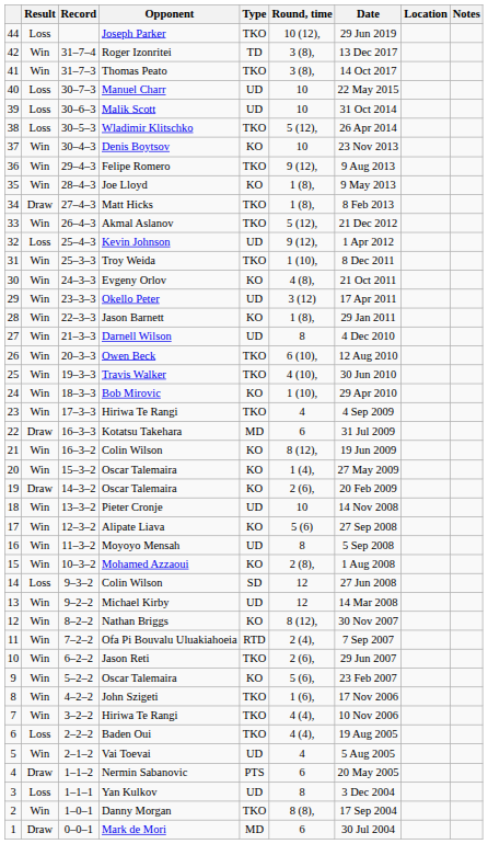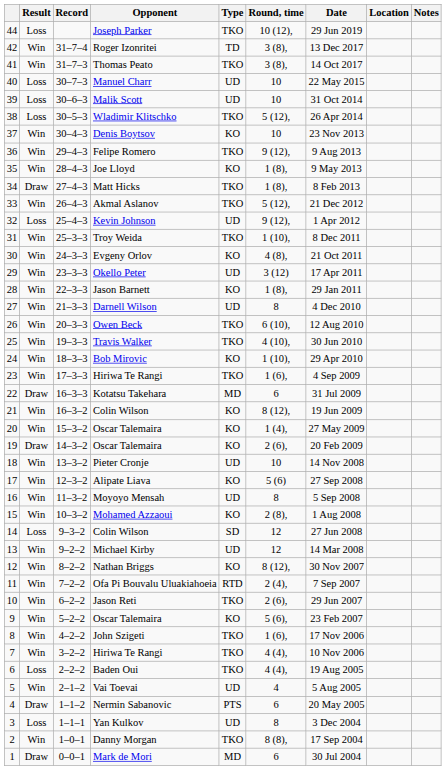 <table class="wikitable" style="text-align:center; font-size:95%">
 <tr>
 <th></th>
 <th>Result</th>
 <th>Record</th>
 <th>Opponent</th>
 <th>Type</th>
 <th>Round, time</th>
 <th>Date</th>
 <th>Location</th>
 <th>Notes</th>
 </tr>
 <tr>
 <td>44</td>
 <td>Loss</td>
 <td></td>
 <td style="text-align:left;"><a href='#'>Joseph Parker</a></td>
 <td>TKO</td>
 <td>10 (12), </td>
 <td>29 Jun 2019</td>
 <td style="text-align:left;"></td>
 <td></td>
 </tr>
 <tr>
 <td>42</td>
 <td>Win</td>
 <td>31–7–4</td>
 <td style="text-align:left;">Roger Izonritei</td>
 <td>TD</td>
 <td>3 (8), </td>
 <td>13 Dec 2017</td>
 <td style="text-align:left;"></td>
 <td></td>
 </tr>
 <tr>
 <td>41</td>
 <td>Win</td>
 <td>31–7–3</td>
 <td style="text-align:left;">Thomas Peato</td>
 <td>TKO</td>
 <td>3 (8), </td>
 <td>14 Oct 2017</td>
 <td style="text-align:left;"></td>
 <td></td>
 </tr>
 <tr>
 <td>40</td>
 <td>Loss</td>
 <td>30–7–3</td>
 <td style="text-align:left;"><a href='#'>Manuel Charr</a></td>
 <td>UD</td>
 <td>10</td>
 <td>22 May 2015</td>
 <td style="text-align:left;"></td>
 <td></td>
 </tr>
 <tr>
 <td>39</td>
 <td>Loss</td>
 <td>30–6–3</td>
 <td style="text-align:left;"><a href='#'>Malik Scott</a></td>
 <td>UD</td>
 <td>10</td>
 <td>31 Oct 2014</td>
 <td style="text-align:left;"></td>
 <td></td>
 </tr>
 <tr>
 <td>38</td>
 <td>Loss</td>
 <td>30–5–3</td>
 <td style="text-align:left;"><a href='#'>Wladimir Klitschko</a></td>
 <td>TKO</td>
 <td>5 (12), </td>
 <td>26 Apr 2014</td>
 <td style="text-align:left;"></td>
 <td style="text-align:left;"></td>
 </tr>
 <tr>
 <td>37</td>
 <td>Win</td>
 <td>30–4–3</td>
 <td style="text-align:left;"><a href='#'>Denis Boytsov</a></td>
 <td>KO</td>
 <td>10</td>
 <td>23 Nov 2013</td>
 <td style="text-align:left;"></td>
 <td style="text-align:left;"></td>
 </tr>
 <tr>
 <td>36</td>
 <td>Win</td>
 <td>29–4–3</td>
 <td style="text-align:left;">Felipe Romero</td>
 <td>TKO</td>
 <td>9 (12), </td>
 <td>9 Aug 2013</td>
 <td style="text-align:left;"></td>
 <td style="text-align:left;"></td>
 </tr>
 <tr>
 <td>35</td>
 <td>Win</td>
 <td>28–4–3</td>
 <td style="text-align:left;">Joe Lloyd</td>
 <td>KO</td>
 <td>1 (8), </td>
 <td>9 May 2013</td>
 <td style="text-align:left;"></td>
 <td></td>
 </tr>
 <tr>
 <td>34</td>
 <td>Draw</td>
 <td>27–4–3</td>
 <td style="text-align:left;">Matt Hicks</td>
 <td>TKO</td>
 <td>1 (8), </td>
 <td>8 Feb 2013</td>
 <td style="text-align:left;"></td>
 <td></td>
 </tr>
 <tr>
 <td>33</td>
 <td>Win</td>
 <td>26–4–3</td>
 <td style="text-align:left;">Akmal Aslanov</td>
 <td>TKO</td>
 <td>5 (12), </td>
 <td>21 Dec 2012</td>
 <td style="text-align:left;"></td>
 <td style="text-align:left;"></td>
 </tr>
 <tr>
 <td>32</td>
 <td>Loss</td>
 <td>25–4–3</td>
 <td style="text-align:left;"><a href='#'>Kevin Johnson</a></td>
 <td>UD</td>
 <td>9 (12), </td>
 <td>1 Apr 2012</td>
 <td style="text-align:left;"></td>
 <td style="text-align:left;"></td>
 </tr>
 <tr>
 <td>31</td>
 <td>Win</td>
 <td>25–3–3</td>
 <td style="text-align:left;">Troy Weida</td>
 <td>TKO</td>
 <td>1 (10), </td>
 <td>8 Dec 2011</td>
 <td style="text-align:left;"></td>
 <td></td>
 </tr>
 <tr>
 <td>30</td>
 <td>Win</td>
 <td>24–3–3</td>
 <td style="text-align:left;">Evgeny Orlov</td>
 <td>KO</td>
 <td>4 (8), </td>
 <td>21 Oct 2011</td>
 <td style="text-align:left;"></td>
 <td></td>
 </tr>
 <tr>
 <td>29</td>
 <td>Win</td>
 <td>23–3–3</td>
 <td style="text-align:left;"><a href='#'>Okello Peter</a></td>
 <td>UD</td>
 <td>3 (12)</td>
 <td>17 Apr 2011</td>
 <td style="text-align:left;"></td>
 <td style="text-align:left;"></td>
 </tr>
 <tr>
 <td>28</td>
 <td>Win</td>
 <td>22–3–3</td>
 <td style="text-align:left;">Jason Barnett</td>
 <td>KO</td>
 <td>1 (8), </td>
 <td>29 Jan 2011</td>
 <td style="text-align:left;"></td>
 <td></td>
 </tr>
 <tr>
 <td>27</td>
 <td>Win</td>
 <td>21–3–3</td>
 <td style="text-align:left;"><a href='#'>Darnell Wilson</a></td>
 <td>UD</td>
 <td>8</td>
 <td>4 Dec 2010</td>
 <td style="text-align:left;"></td>
 <td></td>
 </tr>
 <tr>
 <td>26</td>
 <td>Win</td>
 <td>20–3–3</td>
 <td style="text-align:left;"><a href='#'>Owen Beck</a></td>
 <td>TKO</td>
 <td>6 (10), </td>
 <td>12 Aug 2010</td>
 <td style="text-align:left;"></td>
 <td></td>
 </tr>
 <tr>
 <td>25</td>
 <td>Win</td>
 <td>19–3–3</td>
 <td style="text-align:left;"><a href='#'>Travis Walker</a></td>
 <td>TKO</td>
 <td>4 (10), </td>
 <td>30 Jun 2010</td>
 <td style="text-align:left;"></td>
 <td></td>
 </tr>
 <tr>
 <td>24</td>
 <td>Win</td>
 <td>18–3–3</td>
 <td style="text-align:left;"><a href='#'>Bob Mirovic</a></td>
 <td>KO</td>
 <td>1 (10), </td>
 <td>29 Apr 2010</td>
 <td style="text-align:left;"></td>
 <td></td>
 </tr>
 <tr>
 <td>23</td>
 <td>Win</td>
 <td>17–3–3</td>
 <td style="text-align:left;">Hiriwa Te Rangi</td>
 <td>TKO</td>
-<td>4</td>
+<td>1 (6), </td>
 <td>4 Sep 2009</td>
 <td style="text-align:left;"></td>
 <td></td>
 </tr>
 <tr>
 <td>22</td>
 <td>Draw</td>
 <td>16–3–3</td>
 <td style="text-align:left;">Kotatsu Takehara</td>
 <td>MD</td>
 <td>6</td>
 <td>31 Jul 2009</td>
 <td style="text-align:left;"></td>
 <td></td>
 </tr>
 <tr>
 <td>21</td>
 <td>Win</td>
 <td>16–3–2</td>
 <td style="text-align:left;">Colin Wilson</td>
 <td>KO</td>
 <td>8 (12), </td>
 <td>19 Jun 2009</td>
 <td style="text-align:left;"></td>
 <td style="text-align:left;"></td>
 </tr>
 <tr>
 <td>20</td>
 <td>Win</td>
 <td>15–3–2</td>
 <td style="text-align:left;">Oscar Talemaira</td>
 <td>KO</td>
 <td>1 (4), </td>
 <td>27 May 2009</td>
 <td style="text-align:left;"></td>
 <td></td>
 </tr>
 <tr>
 <td>19</td>
 <td>Draw</td>
 <td>14–3–2</td>
 <td style="text-align:left;">Oscar Talemaira</td>
 <td>KO</td>
 <td>2 (6), </td>
 <td>20 Feb 2009</td>
 <td style="text-align:left;"></td>
 <td></td>
 </tr>
 <tr>
 <td>18</td>
 <td>Win</td>
 <td>13–3–2</td>
 <td style="text-align:left;">Pieter Cronje</td>
 <td>UD</td>
 <td>10</td>
 <td>14 Nov 2008</td>
 <td style="text-align:left;"></td>
 <td style="text-align:left;"></td>
 </tr>
 <tr>
 <td>17</td>
 <td>Win</td>
 <td>12–3–2</td>
 <td style="text-align:left;">Alipate Liava</td>
 <td>KO</td>
 <td>5 (6)</td>
 <td>27 Sep 2008</td>
 <td style="text-align:left;"></td>
 <td></td>
 </tr>
 <tr>
 <td>16</td>
 <td>Win</td>
 <td>11–3–2</td>
 <td style="text-align:left;">Moyoyo Mensah</td>
 <td>UD</td>
 <td>8</td>
 <td>5 Sep 2008</td>
 <td style="text-align:left;"></td>
 <td></td>
 </tr>
 <tr>
 <td>15</td>
 <td>Win</td>
 <td>10–3–2</td>
 <td style="text-align:left;"><a href='#'>Mohamed Azzaoui</a></td>
 <td>KO</td>
 <td>2 (8), </td>
 <td>1 Aug 2008</td>
 <td style="text-align:left;"></td>
 <td></td>
 </tr>
 <tr>
 <td>14</td>
 <td>Loss</td>
 <td>9–3–2</td>
 <td style="text-align:left;">Colin Wilson</td>
 <td>SD</td>
 <td>12</td>
 <td>27 Jun 2008</td>
 <td style="text-align:left;"></td>
 <td style="text-align:left;"></td>
 </tr>
 <tr>
 <td>13</td>
 <td>Win</td>
 <td>9–2–2</td>
 <td style="text-align:left;">Michael Kirby</td>
 <td>UD</td>
 <td>12</td>
 <td>14 Mar 2008</td>
 <td style="text-align:left;"></td>
 <td style="text-align:left;"></td>
 </tr>
 <tr>
 <td>12</td>
 <td>Win</td>
 <td>8–2–2</td>
 <td style="text-align:left;">Nathan Briggs</td>
 <td>KO</td>
 <td>8 (12), </td>
 <td>30 Nov 2007</td>
 <td style="text-align:left;"></td>
 <td style="text-align:left;"></td>
 </tr>
 <tr>
 <td>11</td>
 <td>Win</td>
 <td>7–2–2</td>
 <td style="text-align:left;">Ofa Pi Bouvalu Uluakiahoeia</td>
 <td>RTD</td>
 <td>2 (4), </td>
 <td>7 Sep 2007</td>
 <td style="text-align:left;"></td>
 <td></td>
 </tr>
 <tr>
 <td>10</td>
 <td>Win</td>
 <td>6–2–2</td>
 <td style="text-align:left;">Jason Reti</td>
 <td>TKO</td>
 <td>2 (6), </td>
 <td>29 Jun 2007</td>
 <td style="text-align:left;"></td>
 <td></td>
 </tr>
 <tr>
 <td>9</td>
 <td>Win</td>
 <td>5–2–2</td>
 <td style="text-align:left;">Oscar Talemaira</td>
 <td>KO</td>
 <td>5 (6), </td>
 <td>23 Feb 2007</td>
 <td style="text-align:left;"></td>
 <td></td>
 </tr>
 <tr>
 <td>8</td>
 <td>Win</td>
 <td>4–2–2</td>
 <td style="text-align:left;">John Szigeti</td>
 <td>TKO</td>
 <td>1 (6), </td>
 <td>17 Nov 2006</td>
 <td style="text-align:left;"></td>
 <td></td>
 </tr>
 <tr>
 <td>7</td>
 <td>Win</td>
 <td>3–2–2</td>
 <td style="text-align:left;">Hiriwa Te Rangi</td>
 <td>TKO</td>
 <td>4 (4), </td>
 <td>10 Nov 2006</td>
 <td style="text-align:left;"></td>
 <td></td>
 </tr>
 <tr>
 <td>6</td>
 <td>Loss</td>
 <td>2–2–2</td>
 <td style="text-align:left;">Baden Oui</td>
 <td>TKO</td>
 <td>4 (4), </td>
 <td>19 Aug 2005</td>
 <td style="text-align:left;"></td>
 <td></td>
 </tr>
 <tr>
 <td>5</td>
 <td>Win</td>
 <td>2–1–2</td>
 <td style="text-align:left;">Vai Toevai</td>
 <td>UD</td>
 <td>4</td>
 <td>5 Aug 2005</td>
 <td style="text-align:left;"></td>
 <td></td>
 </tr>
 <tr>
 <td>4</td>
 <td>Draw</td>
 <td>1–1–2</td>
 <td style="text-align:left;">Nermin Sabanovic</td>
 <td>PTS</td>
 <td>6</td>
 <td>20 May 2005</td>
 <td style="text-align:left;"></td>
 <td></td>
 </tr>
 <tr>
 <td>3</td>
 <td>Loss</td>
 <td>1–1–1</td>
 <td style="text-align:left;">Yan Kulkov</td>
 <td>UD</td>
 <td>8</td>
 <td>3 Dec 2004</td>
 <td style="text-align:left;"></td>
 <td></td>
 </tr>
 <tr>
 <td>2</td>
 <td>Win</td>
 <td>1–0–1</td>
 <td style="text-align:left;">Danny Morgan</td>
 <td>TKO</td>
 <td>8 (8), </td>
 <td>17 Sep 2004</td>
 <td style="text-align:left;"></td>
 <td></td>
 </tr>
 <tr>
 <td>1</td>
 <td>Draw</td>
 <td>0–0–1</td>
 <td style="text-align:left;"><a href='#'>Mark de Mori</a></td>
 <td>MD</td>
 <td>6</td>
 <td>30 Jul 2004</td>
 <td style="text-align:left;"></td>
 <td></td>
 </tr>
 </table>
